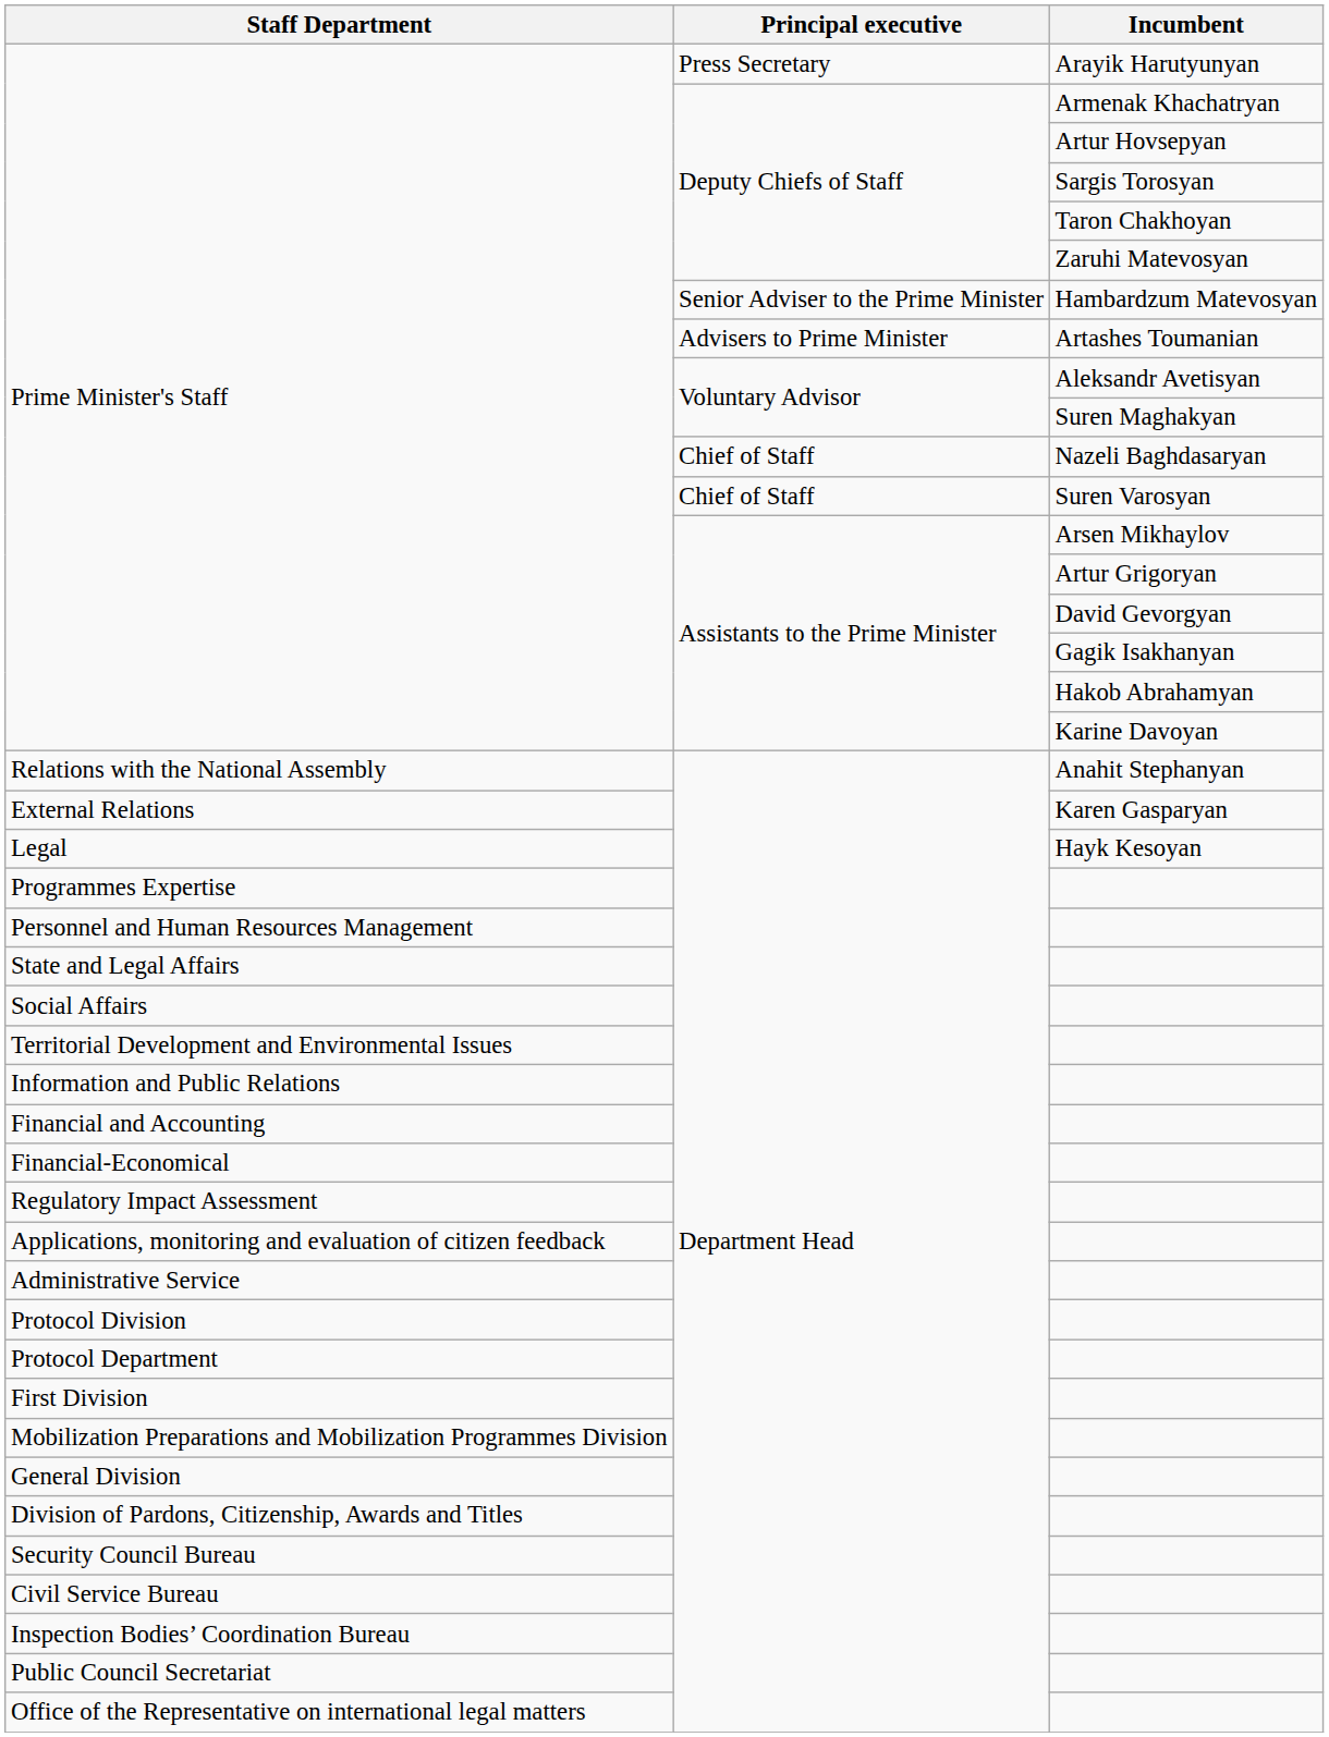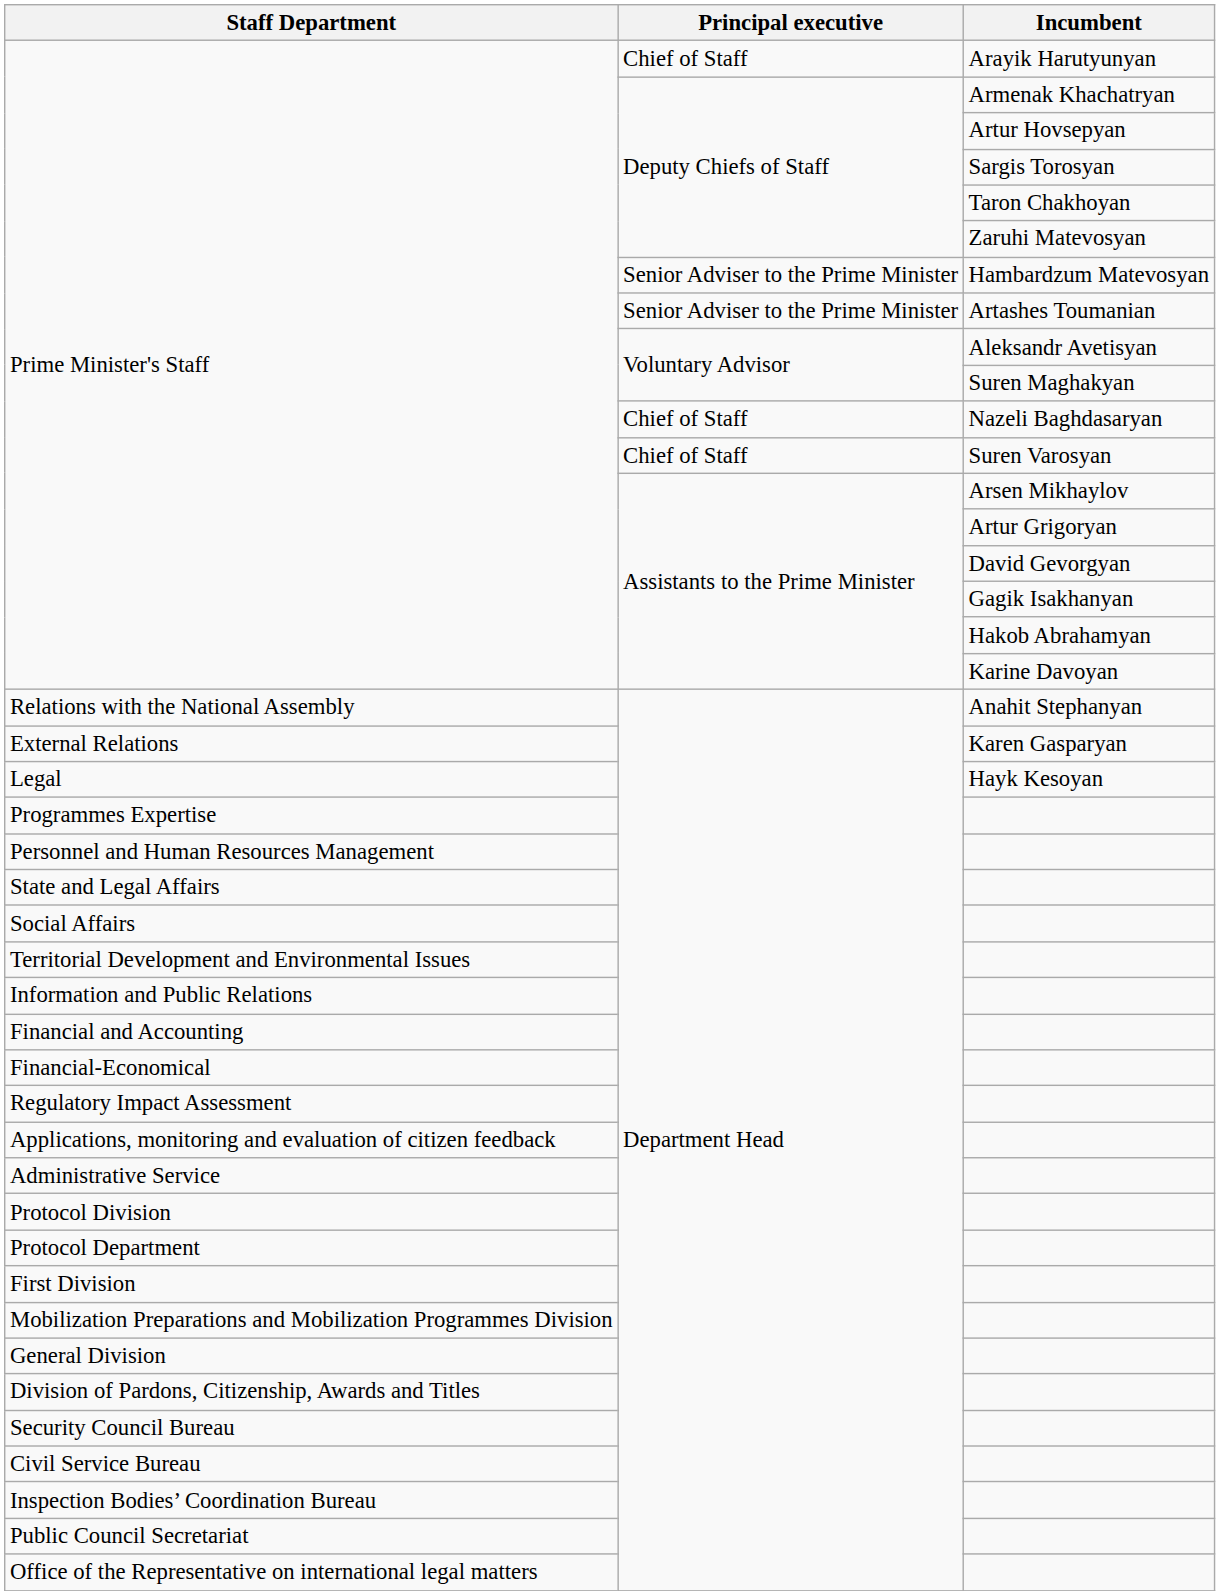 <table class="wikitable">
 <tr>
 <th>Staff Department</th>
 <th scope="col">Principal executive</th>
 <th scope="col">Incumbent</th>
 </tr>
 <tr>
 <td rowspan="18">Prime Minister's Staff</td>
-<td>Press Secretary</td>
+<td>Chief of Staff</td>
 <td>Arayik Harutyunyan</td>
 </tr>
 <tr>
 <td rowspan="5">Deputy Chiefs of Staff</td>
 <td>Armenak Khachatryan</td>
 </tr>
 <tr>
 <td>Artur Hovsepyan</td>
 </tr>
 <tr>
 <td>Sargis Torosyan</td>
 </tr>
 <tr>
 <td>Taron Chakhoyan</td>
 </tr>
 <tr>
 <td>Zaruhi Matevosyan</td>
 </tr>
 <tr>
 <td>Senior Adviser to the Prime Minister</td>
 <td>Hambardzum Matevosyan</td>
 </tr>
 <tr>
-<td>Advisers to Prime Minister</td>
+<td>Senior Adviser to the Prime Minister</td>
 <td>Artashes Toumanian</td>
 </tr>
 <tr>
 <td rowspan="2">Voluntary Advisor</td>
 <td>Aleksandr Avetisyan</td>
 </tr>
 <tr>
 <td>Suren Maghakyan</td>
 </tr>
 <tr>
 <td>Chief of Staff</td>
 <td>Nazeli Baghdasaryan</td>
 </tr>
 <tr>
 <td>Chief of Staff</td>
 <td>Suren Varosyan</td>
 </tr>
 <tr>
 <td rowspan="6">Assistants to the Prime Minister</td>
 <td>Arsen Mikhaylov</td>
 </tr>
 <tr>
 <td>Artur Grigoryan</td>
 </tr>
 <tr>
 <td>David Gevorgyan</td>
 </tr>
 <tr>
 <td>Gagik Isakhanyan</td>
 </tr>
 <tr>
 <td>Hakob Abrahamyan</td>
 </tr>
 <tr>
 <td>Karine Davoyan</td>
 </tr>
 <tr>
 <td>Relations with the National Assembly</td>
 <td rowspan="25">Department Head</td>
 <td>Anahit Stephanyan</td>
 </tr>
 <tr>
 <td>External Relations</td>
 <td>Karen Gasparyan</td>
 </tr>
 <tr>
 <td>Legal</td>
 <td>Hayk Kesoyan</td>
 </tr>
 <tr>
 <td>Programmes Expertise</td>
 <td></td>
 </tr>
 <tr>
 <td>Personnel and Human Resources Management</td>
 <td></td>
 </tr>
 <tr>
 <td>State and Legal Affairs</td>
 <td></td>
 </tr>
 <tr>
 <td>Social Affairs</td>
 <td></td>
 </tr>
 <tr>
 <td>Territorial Development and Environmental Issues</td>
 <td></td>
 </tr>
 <tr>
 <td>Information and Public Relations</td>
 <td></td>
 </tr>
 <tr>
 <td>Financial and Accounting</td>
 <td></td>
 </tr>
 <tr>
 <td>Financial-Economical</td>
 <td></td>
 </tr>
 <tr>
 <td>Regulatory Impact Assessment</td>
 <td></td>
 </tr>
 <tr>
 <td>Applications, monitoring and evaluation of citizen feedback</td>
 <td></td>
 </tr>
 <tr>
 <td>Administrative Service</td>
 <td></td>
 </tr>
 <tr>
 <td>Protocol Division</td>
 <td></td>
 </tr>
 <tr>
 <td>Protocol Department</td>
 <td></td>
 </tr>
 <tr>
 <td>First Division</td>
 <td></td>
 </tr>
 <tr>
 <td>Mobilization Preparations and Mobilization Programmes Division</td>
 <td></td>
 </tr>
 <tr>
 <td>General Division</td>
 <td></td>
 </tr>
 <tr>
 <td>Division of Pardons, Citizenship, Awards and Titles</td>
 <td></td>
 </tr>
 <tr>
 <td>Security Council Bureau</td>
 <td></td>
 </tr>
 <tr>
 <td>Civil Service Bureau</td>
 <td></td>
 </tr>
 <tr>
 <td>Inspection Bodies’ Coordination Bureau</td>
 <td></td>
 </tr>
 <tr>
 <td>Public Council Secretariat</td>
 <td></td>
 </tr>
 <tr>
 <td>Office of the Representative on international legal matters</td>
 <td></td>
 </tr>
 </table>
